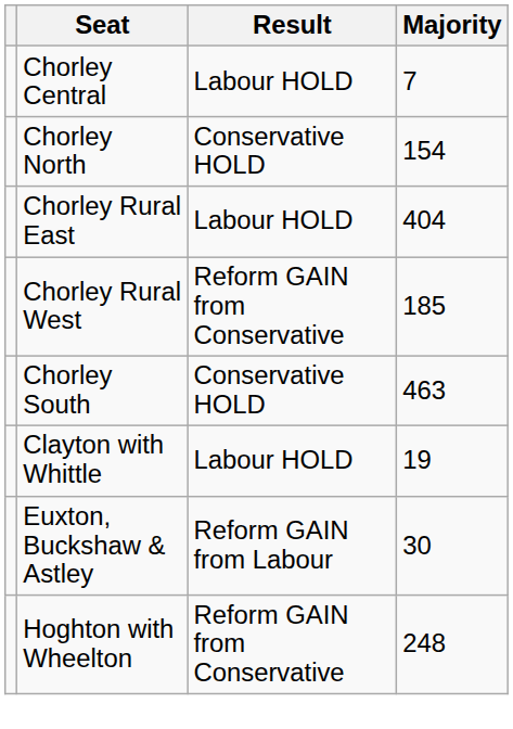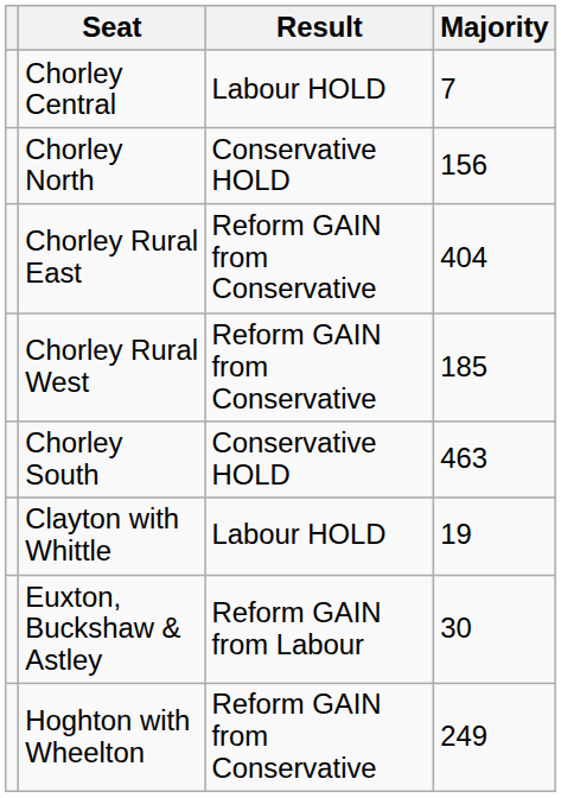 <table class="wikitable" style="right; width:50%">
 <tr>
 <th></th>
 <th>Seat</th>
 <th>Result</th>
 <th>Majority</th>
 </tr>
 <tr>
 <td></td>
 <td>Chorley Central</td>
 <td>Labour HOLD</td>
 <td>7</td>
 </tr>
 <tr>
 <td></td>
 <td>Chorley North</td>
 <td>Conservative HOLD</td>
-<td>154</td>
+<td>156</td>
 </tr>
 <tr>
 <td></td>
 <td>Chorley Rural East</td>
-<td>Labour HOLD</td>
+<td>Reform GAIN from Conservative</td>
 <td>404</td>
 </tr>
 <tr>
 <td></td>
 <td>Chorley Rural West</td>
 <td>Reform GAIN from Conservative</td>
 <td>185</td>
 </tr>
 <tr>
 <td></td>
 <td>Chorley South</td>
 <td>Conservative HOLD</td>
 <td>463</td>
 </tr>
 <tr>
 <td></td>
 <td>Clayton with Whittle</td>
 <td>Labour HOLD</td>
 <td>19</td>
 </tr>
 <tr>
 <td></td>
 <td>Euxton, Buckshaw & Astley</td>
 <td>Reform GAIN from Labour</td>
 <td>30</td>
 </tr>
 <tr>
 <td></td>
 <td>Hoghton with Wheelton</td>
 <td>Reform GAIN from Conservative</td>
-<td>248</td>
+<td>249</td>
 </tr>
 </table>
